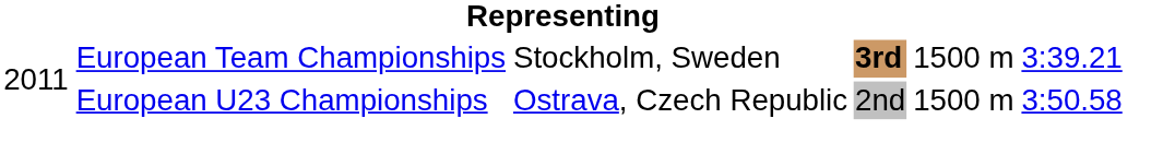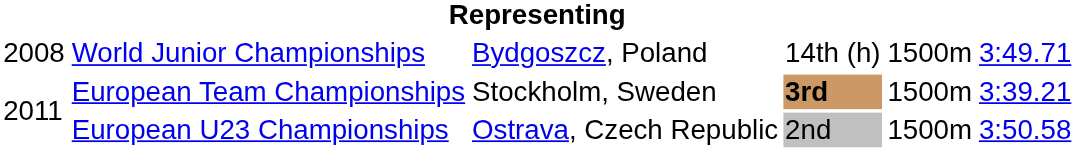 <table>
 <tr>
 <th colspan="6">Representing </th>
+</tr>
+<tr>
+<td>2008</td>
+<td><a href='#'>World Junior Championships</a></td>
+<td><a href='#'>Bydgoszcz</a>, Poland</td>
+<td>14th (h)</td>
+<td>1500m</td>
+<td><a href='#'>3:49.71</a></td>
 </tr>
 <tr>
 <td rowspan=2>2011</td>
 <td><a href='#'>European Team Championships</a></td>
 <td>Stockholm, Sweden</td>
 <td bgcolor="CC9966"><strong>3rd</strong></td>
-<td>1500 m</td>
+<td>1500m</td>
 <td><a href='#'>3:39.21</a></td>
 </tr>
 <tr>
 <td><a href='#'>European U23 Championships</a></td>
 <td><a href='#'>Ostrava</a>, Czech Republic</td>
 <td bgcolor="silver">2nd</td>
-<td>1500 m</td>
+<td>1500m</td>
 <td><a href='#'>3:50.58</a></td>
 </tr>
 </table>
